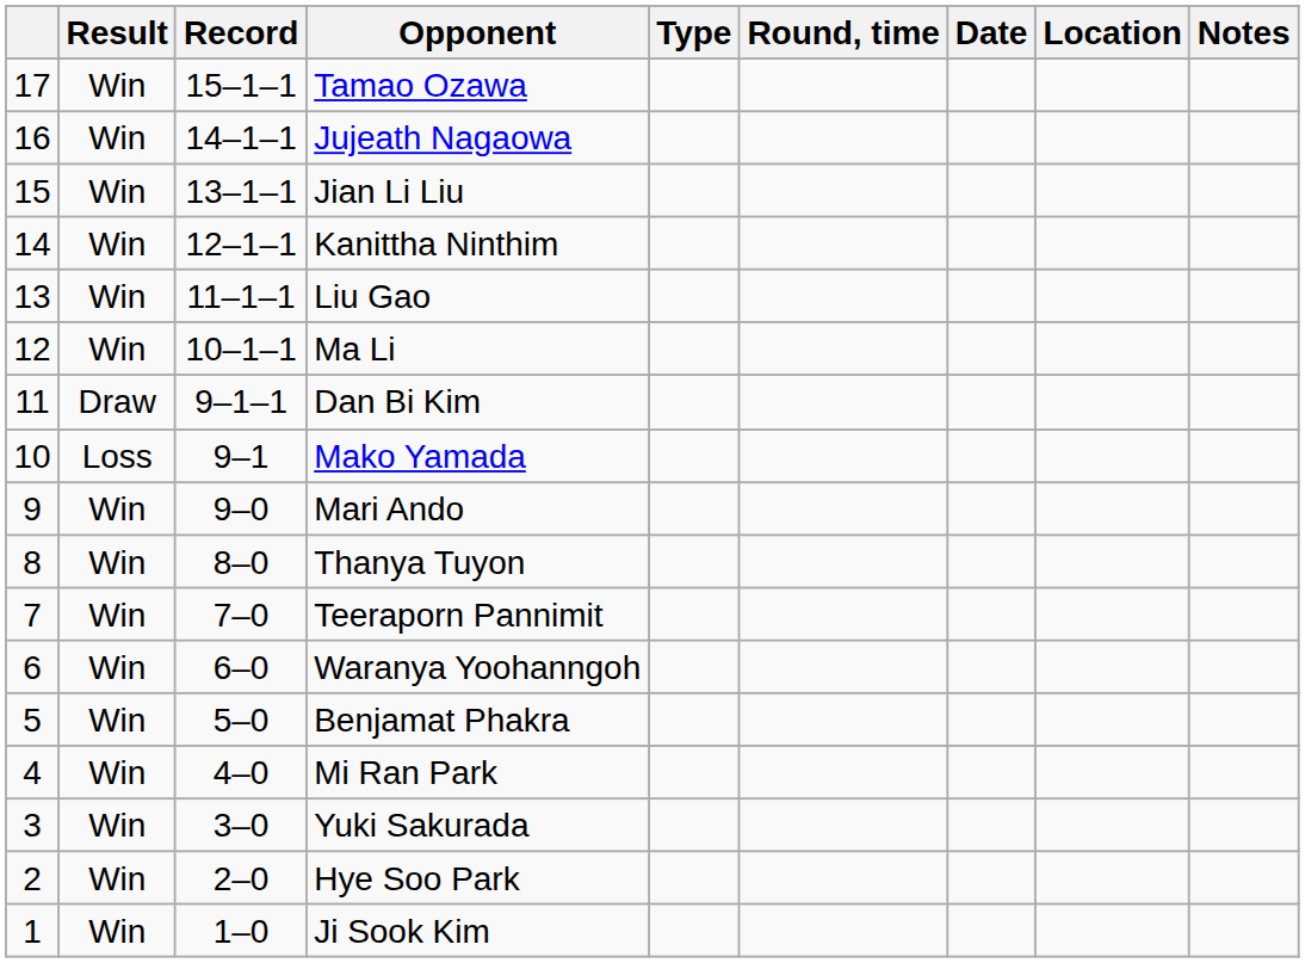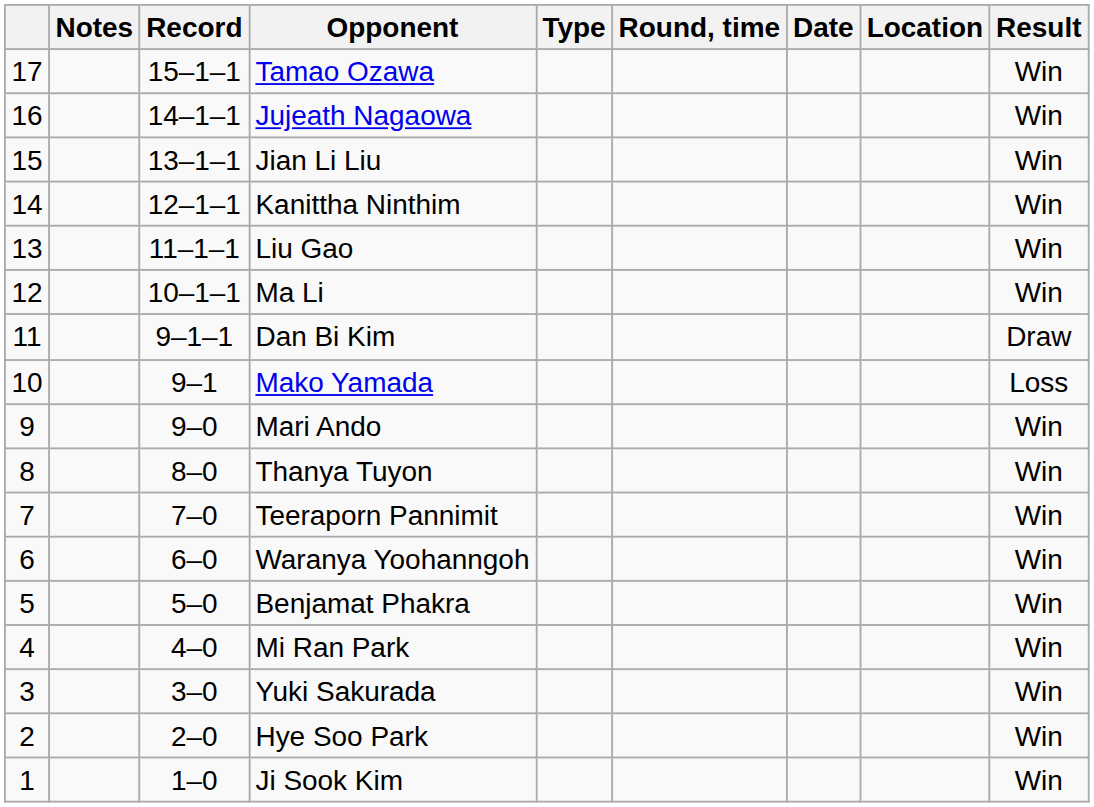 <table class="wikitable" style="text-align:center; font-size:95%">
 <tr>
 <th></th>
-<th>Result</th>
+<th>Notes</th>
 <th>Record</th>
 <th>Opponent</th>
 <th>Type</th>
 <th>Round, time</th>
 <th>Date</th>
 <th>Location</th>
-<th>Notes</th>
+<th>Result</th>
 </tr>
 <tr>
 <td>17</td>
-<td>Win</td>
+<td align=left></td>
 <td>15–1–1</td>
 <td align=left> <a href='#'>Tamao Ozawa</a></td>
 <td></td>
 <td></td>
 <td></td>
 <td align=left> </td>
-<td align=left></td>
+<td>Win</td>
 </tr>
 <tr>
 <td>16</td>
-<td>Win</td>
+<td align=left></td>
 <td>14–1–1</td>
 <td align=left> <a href='#'>Jujeath Nagaowa</a></td>
 <td></td>
 <td></td>
 <td></td>
 <td align=left> </td>
-<td align=left></td>
+<td>Win</td>
 </tr>
 <tr>
 <td>15</td>
-<td>Win</td>
+<td align=left></td>
 <td>13–1–1</td>
 <td align=left> Jian Li Liu</td>
 <td></td>
 <td></td>
 <td></td>
 <td align=left> </td>
-<td align=left></td>
+<td>Win</td>
 </tr>
 <tr>
 <td>14</td>
-<td>Win</td>
+<td align=left></td>
 <td>12–1–1</td>
 <td align=left> Kanittha Ninthim</td>
 <td></td>
 <td></td>
 <td></td>
 <td align=left> </td>
-<td align=left></td>
+<td>Win</td>
 </tr>
 <tr>
 <td>13</td>
-<td>Win</td>
+<td align=left></td>
 <td>11–1–1</td>
 <td align=left> Liu Gao</td>
 <td></td>
 <td></td>
 <td></td>
 <td align=left> </td>
-<td align=left></td>
+<td>Win</td>
 </tr>
 <tr>
 <td>12</td>
-<td>Win</td>
+<td align=left></td>
 <td>10–1–1</td>
 <td align=left> Ma Li</td>
 <td></td>
 <td></td>
 <td></td>
 <td align=left> </td>
-<td align=left></td>
+<td>Win</td>
 </tr>
 <tr>
 <td>11</td>
-<td>Draw</td>
+<td align=left></td>
 <td>9–1–1</td>
 <td align=left> Dan Bi Kim</td>
 <td></td>
 <td></td>
 <td></td>
 <td align=left> </td>
-<td align=left></td>
+<td>Draw</td>
 </tr>
 <tr>
 <td>10</td>
-<td>Loss</td>
+<td align=left></td>
 <td>9–1</td>
 <td align=left> <a href='#'>Mako Yamada</a></td>
 <td></td>
 <td></td>
 <td></td>
 <td align=left> </td>
-<td align=left></td>
+<td>Loss</td>
 </tr>
 <tr>
 <td>9</td>
-<td>Win</td>
+<td align=left></td>
 <td>9–0</td>
 <td align=left> Mari Ando</td>
 <td></td>
 <td></td>
 <td></td>
 <td align=left> </td>
-<td align=left></td>
+<td>Win</td>
 </tr>
 <tr>
 <td>8</td>
-<td>Win</td>
+<td align=left></td>
 <td>8–0</td>
 <td align=left> Thanya Tuyon</td>
 <td></td>
 <td></td>
 <td></td>
 <td align=left> </td>
-<td align=left></td>
+<td>Win</td>
 </tr>
 <tr>
 <td>7</td>
-<td>Win</td>
+<td align=left></td>
 <td>7–0</td>
 <td align=left> Teeraporn Pannimit</td>
 <td></td>
 <td></td>
 <td></td>
 <td align=left> </td>
-<td align=left></td>
+<td>Win</td>
 </tr>
 <tr>
 <td>6</td>
-<td>Win</td>
+<td align=left></td>
 <td>6–0</td>
 <td align=left> Waranya Yoohanngoh</td>
 <td></td>
 <td></td>
 <td></td>
 <td align=left> </td>
-<td align=left></td>
+<td>Win</td>
 </tr>
 <tr>
 <td>5</td>
-<td>Win</td>
+<td align=left></td>
 <td>5–0</td>
 <td align=left> Benjamat Phakra</td>
 <td></td>
 <td></td>
 <td></td>
 <td align=left> </td>
-<td align=left></td>
+<td>Win</td>
 </tr>
 <tr>
 <td>4</td>
-<td>Win</td>
+<td align=left></td>
 <td>4–0</td>
 <td align=left> Mi Ran Park</td>
 <td></td>
 <td></td>
 <td></td>
 <td align=left> </td>
-<td align=left></td>
+<td>Win</td>
 </tr>
 <tr>
 <td>3</td>
-<td>Win</td>
+<td align=left></td>
 <td>3–0</td>
 <td align=left> Yuki Sakurada</td>
 <td></td>
 <td></td>
 <td></td>
 <td align=left> </td>
-<td align=left></td>
+<td>Win</td>
 </tr>
 <tr>
 <td>2</td>
-<td>Win</td>
+<td align=left></td>
 <td>2–0</td>
 <td align=left> Hye Soo Park</td>
 <td></td>
 <td></td>
 <td></td>
 <td align=left> </td>
-<td align=left></td>
+<td>Win</td>
 </tr>
 <tr>
 <td>1</td>
-<td>Win</td>
+<td align=left></td>
 <td>1–0</td>
 <td align=left> Ji Sook Kim</td>
 <td></td>
 <td></td>
 <td></td>
 <td align=left> </td>
-<td align=left></td>
+<td>Win</td>
 </tr>
 </table>
